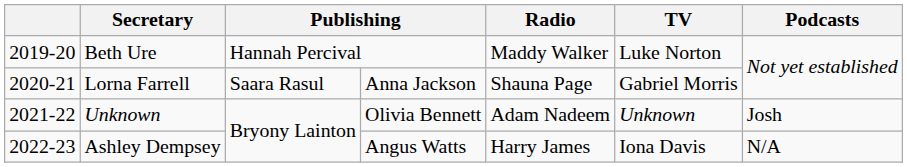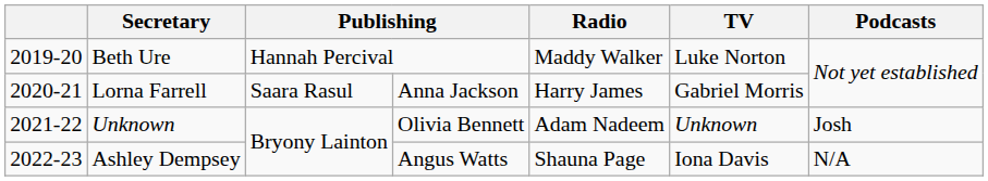 <table class="wikitable">
 <tr>
 <th></th>
 <th>Secretary</th>
 <th colspan="2">Publishing</th>
 <th>Radio</th>
 <th>TV</th>
 <th>Podcasts</th>
 </tr>
 <tr>
 <td>2019-20</td>
 <td>Beth Ure</td>
 <td colspan="2">Hannah Percival</td>
 <td>Maddy Walker</td>
 <td>Luke Norton</td>
 <td rowspan="2"><em>Not yet established</em></td>
 </tr>
 <tr>
 <td>2020-21</td>
 <td>Lorna Farrell</td>
 <td>Saara Rasul</td>
 <td>Anna Jackson</td>
-<td>Shauna Page</td>
+<td>Harry James</td>
 <td>Gabriel Morris</td>
 </tr>
 <tr>
 <td>2021-22</td>
 <td><em>Unknown</em></td>
 <td rowspan="2">Bryony Lainton</td>
 <td>Olivia Bennett</td>
 <td>Adam Nadeem</td>
 <td><em>Unknown</em></td>
 <td>Josh</td>
 </tr>
 <tr>
 <td>2022-23</td>
 <td>Ashley Dempsey</td>
 <td>Angus Watts</td>
-<td>Harry James</td>
+<td>Shauna Page</td>
 <td>Iona Davis</td>
 <td>N/A</td>
 </tr>
 </table>
